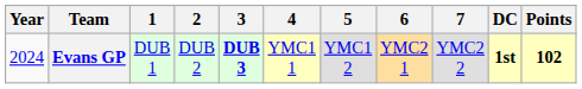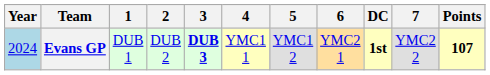 <table class="wikitable" style="text-align:center; font-size:85%">
 <tr>
 <th>Year</th>
 <th>Team</th>
 <th>1</th>
 <th>2</th>
 <th>3</th>
 <th>4</th>
 <th>5</th>
 <th>6</th>
+<th>DC</th>
 <th>7</th>
-<th>DC</th>
 <th>Points</th>
 </tr>
 <tr>
-<td><a href='#'>2024</a></td>
+<td style="background: lightblue;"><a href='#'>2024</a></td>
 <th nowrap><a href='#'>Evans GP</a></th>
 <td style="background:#dfffdf;"><a href='#'>DUB<br>1</a><br></td>
 <td style="background:#dfffdf;"><a href='#'>DUB<br>2</a><br></td>
 <td style="background:#dfffdf;"><strong><a href='#'>DUB<br>3</a><br></strong></td>
 <td style="background:#ffffbf;"><a href='#'>YMC1<br>1</a><br></td>
 <td style="background:#dfdfdf;"><a href='#'>YMC1<br>2</a><br></td>
 <td style="background:#ffdf9f;"><a href='#'>YMC2<br>1</a><br></td>
+<th style="background:#ffffbf">1st</th>
 <td style="background:#dfdfdf;"><a href='#'>YMC2<br>2</a><br></td>
-<th style="background:#ffffbf">1st</th>
-<th style="background:#ffffbf">102</th>
+<th style="background:#ffffbf">107</th>
 </tr>
 </table>
